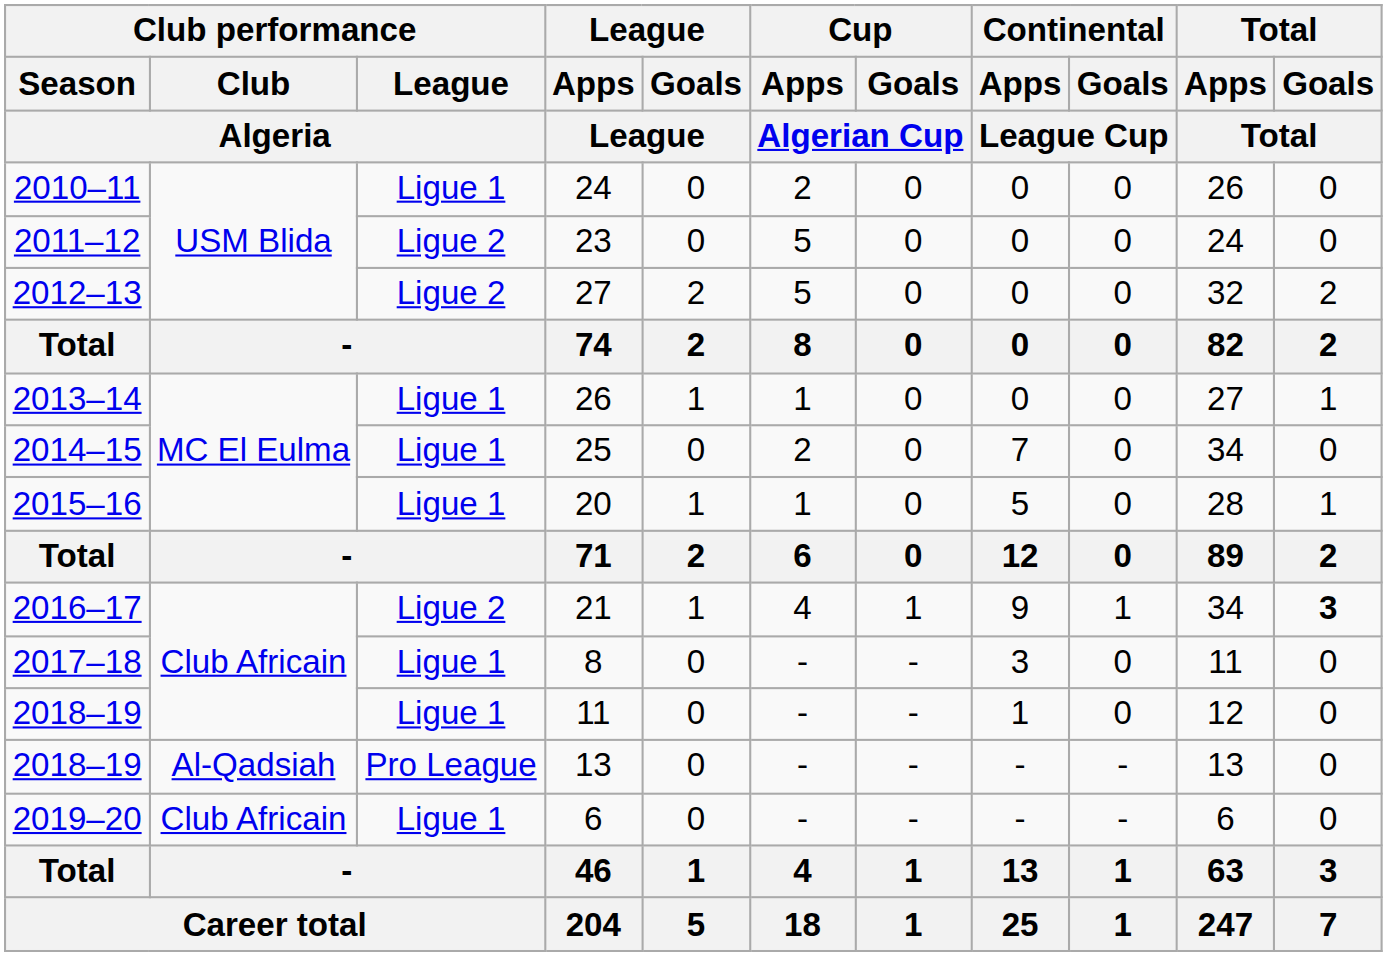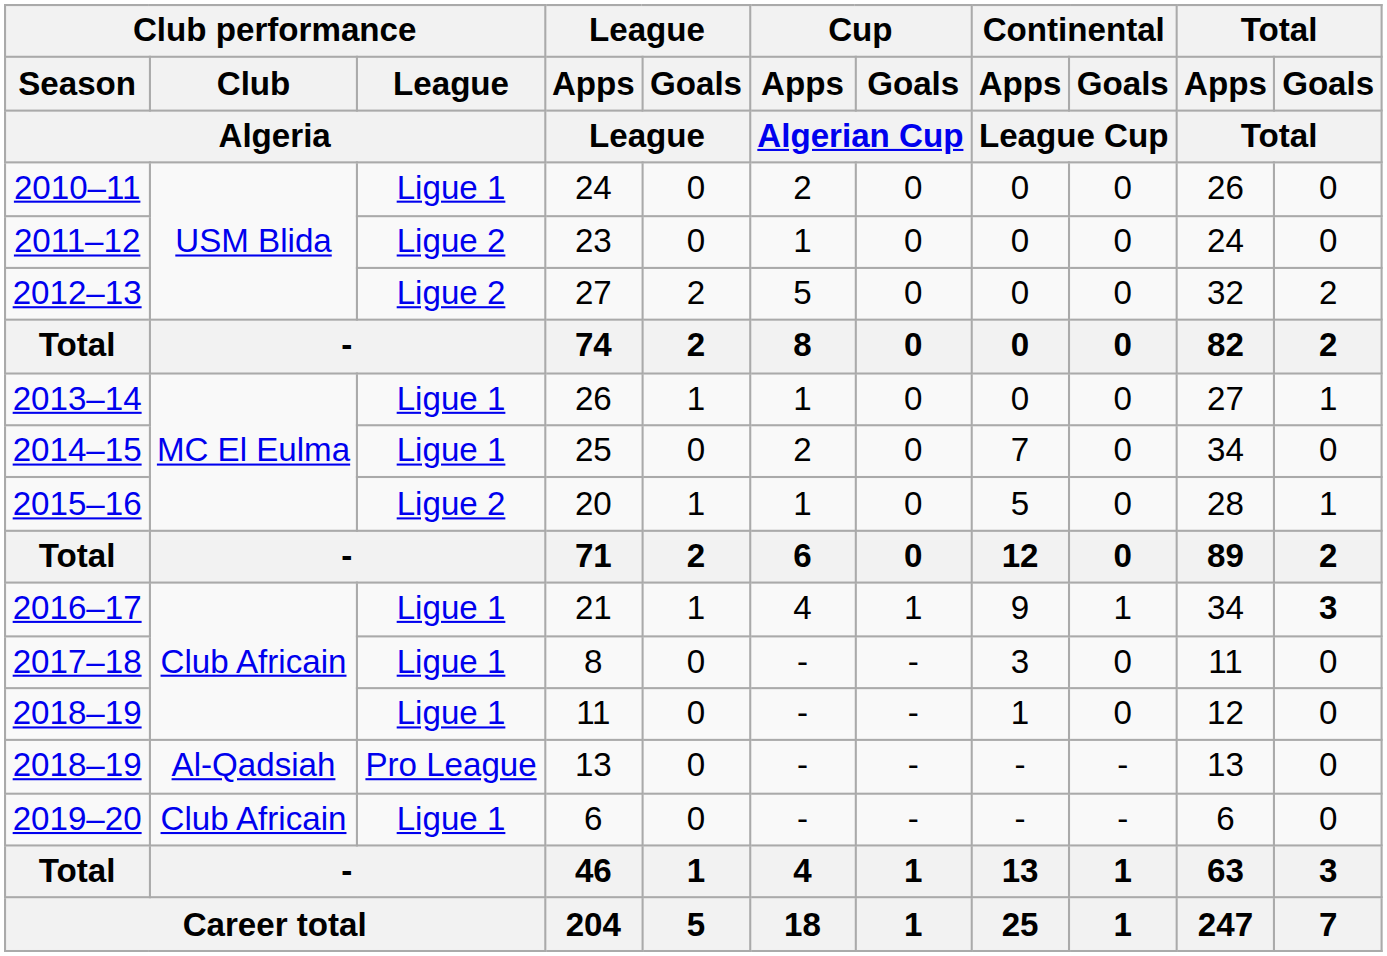 <table class="wikitable" style="text-align:center">
 <tr>
 <th colspan=3>Club performance</th>
 <th colspan=2>League</th>
 <th colspan=2>Cup</th>
 <th colspan=2>Continental</th>
 <th colspan=2>Total</th>
 </tr>
 <tr>
 <th>Season</th>
 <th>Club</th>
 <th>League</th>
 <th>Apps</th>
 <th>Goals</th>
 <th>Apps</th>
 <th>Goals</th>
 <th>Apps</th>
 <th>Goals</th>
 <th>Apps</th>
 <th>Goals</th>
 </tr>
 <tr>
 <th colspan=3>Algeria</th>
 <th colspan=2>League</th>
 <th colspan=2><a href='#'>Algerian Cup</a></th>
 <th colspan=2>League Cup</th>
 <th colspan=2>Total</th>
 </tr>
 <tr>
 <td><a href='#'>2010–11</a></td>
 <td rowspan="3"><a href='#'>USM Blida</a></td>
 <td rowspan="1"><a href='#'>Ligue 1</a></td>
 <td>24</td>
 <td>0</td>
 <td>2</td>
 <td>0</td>
 <td>0</td>
 <td>0</td>
 <td>26</td>
 <td>0</td>
 </tr>
 <tr>
 <td><a href='#'>2011–12</a></td>
 <td rowspan="1"><a href='#'>Ligue 2</a></td>
 <td>23</td>
 <td>0</td>
-<td>5</td>
+<td>1</td>
 <td>0</td>
 <td>0</td>
 <td>0</td>
 <td>24</td>
 <td>0</td>
 </tr>
 <tr>
 <td><a href='#'>2012–13</a></td>
 <td rowspan="1"><a href='#'>Ligue 2</a></td>
 <td>27</td>
 <td>2</td>
 <td>5</td>
 <td>0</td>
 <td>0</td>
 <td>0</td>
 <td>32</td>
 <td>2</td>
 </tr>
 <tr>
 <th rowspan=1>Total</th>
 <th colspan=2>-</th>
 <th>74</th>
 <th>2</th>
 <th>8</th>
 <th>0</th>
 <th>0</th>
 <th>0</th>
 <th>82</th>
 <th>2</th>
 </tr>
 <tr>
 <td><a href='#'>2013–14</a></td>
 <td rowspan="3"><a href='#'>MC El Eulma</a></td>
 <td rowspan="1"><a href='#'>Ligue 1</a></td>
 <td>26</td>
 <td>1</td>
 <td>1</td>
 <td>0</td>
 <td>0</td>
 <td>0</td>
 <td>27</td>
 <td>1</td>
 </tr>
 <tr>
 <td><a href='#'>2014–15</a></td>
 <td rowspan="1"><a href='#'>Ligue 1</a></td>
 <td>25</td>
 <td>0</td>
 <td>2</td>
 <td>0</td>
 <td>7</td>
 <td>0</td>
 <td>34</td>
 <td>0</td>
 </tr>
 <tr>
 <td><a href='#'>2015–16</a></td>
-<td rowspan="1"><a href='#'>Ligue 1</a></td>
+<td rowspan="1"><a href='#'>Ligue 2</a></td>
 <td>20</td>
 <td>1</td>
 <td>1</td>
 <td>0</td>
 <td>5</td>
 <td>0</td>
 <td>28</td>
 <td>1</td>
 </tr>
 <tr>
 <th rowspan=1>Total</th>
 <th colspan=2>-</th>
 <th>71</th>
 <th>2</th>
 <th>6</th>
 <th>0</th>
 <th>12</th>
 <th>0</th>
 <th>89</th>
 <th>2</th>
 </tr>
 <tr>
 <td><a href='#'>2016–17</a></td>
 <td rowspan="3"><a href='#'>Club Africain</a></td>
-<td rowspan="1"><a href='#'>Ligue 2</a></td>
+<td rowspan="1"><a href='#'>Ligue 1</a></td>
 <td>21</td>
 <td>1</td>
 <td>4</td>
 <td>1</td>
 <td>9</td>
 <td>1</td>
 <td>34</td>
 <td><strong>3</strong></td>
 </tr>
 <tr>
 <td><a href='#'>2017–18</a></td>
 <td rowspan="1"><a href='#'>Ligue 1</a></td>
 <td>8</td>
 <td>0</td>
 <td>-</td>
 <td>-</td>
 <td>3</td>
 <td>0</td>
 <td>11</td>
 <td>0</td>
 </tr>
 <tr>
 <td><a href='#'>2018–19</a></td>
 <td rowspan="1"><a href='#'>Ligue 1</a></td>
 <td>11</td>
 <td>0</td>
 <td>-</td>
 <td>-</td>
 <td>1</td>
 <td>0</td>
 <td>12</td>
 <td>0</td>
 </tr>
 <tr>
 <td><a href='#'>2018–19</a></td>
 <td rowspan="1"><a href='#'>Al-Qadsiah</a></td>
 <td><a href='#'>Pro League</a></td>
 <td>13</td>
 <td>0</td>
 <td>-</td>
 <td>-</td>
 <td>-</td>
 <td>-</td>
 <td>13</td>
 <td>0</td>
 </tr>
 <tr>
 <td><a href='#'>2019–20</a></td>
 <td rowspan="1"><a href='#'>Club Africain</a></td>
 <td rowspan="1"><a href='#'>Ligue 1</a></td>
 <td>6</td>
 <td>0</td>
 <td>-</td>
 <td>-</td>
 <td>-</td>
 <td>-</td>
 <td>6</td>
 <td>0</td>
 </tr>
 <tr>
 <th rowspan=1>Total</th>
 <th colspan=2>-</th>
 <th>46</th>
 <th>1</th>
 <th>4</th>
 <th>1</th>
 <th>13</th>
 <th>1</th>
 <th>63</th>
 <th>3</th>
 </tr>
 <tr>
 <th colspan=3>Career total</th>
 <th>204</th>
 <th>5</th>
 <th>18</th>
 <th>1</th>
 <th>25</th>
 <th>1</th>
 <th>247</th>
 <th>7</th>
 </tr>
 </table>
